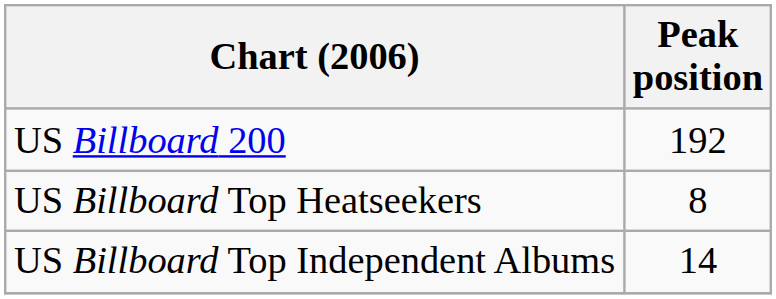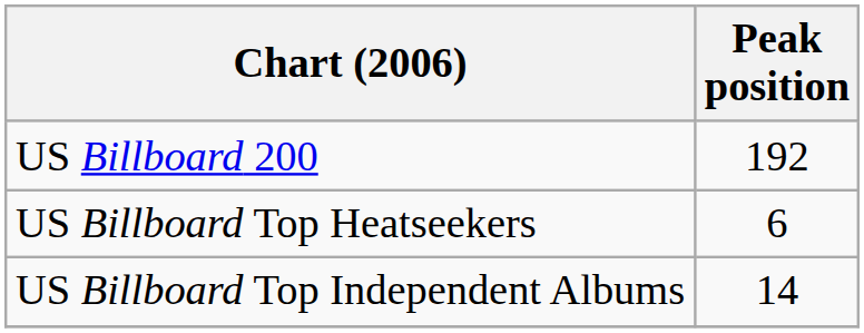 <table class="wikitable">
 <tr>
 <th>Chart (2006)</th>
 <th>Peak<br>position</th>
 </tr>
 <tr>
 <td>US <a href='#'><em>Billboard</em> 200</a></td>
 <td align="center">192</td>
 </tr>
 <tr>
 <td>US <em>Billboard</em> Top Heatseekers</td>
-<td align="center">8</td>
+<td align="center">6</td>
 </tr>
 <tr>
 <td>US <em>Billboard</em> Top Independent Albums</td>
 <td align="center">14</td>
 </tr>
 <tr>
 </tr>
 </table>
